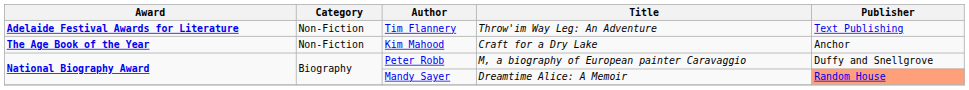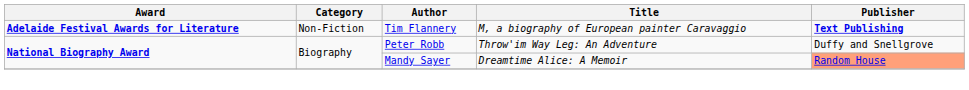 <table class="wikitable" width=100%>
 <tr>
 <th>Award</th>
 <th>Category</th>
 <th>Author</th>
 <th>Title</th>
 <th>Publisher</th>
 </tr>
 <tr>
 <td><strong><a href='#'>Adelaide Festival Awards for Literature</a></strong></td>
 <td>Non-Fiction</td>
 <td><a href='#'>Tim Flannery</a></td>
-<td><em>Throw'im Way Leg: An Adventure</em></td>
-<td><a href='#'>Text Publishing</a></td>
-</tr>
-<tr>
-<td><strong><a href='#'>The Age Book of the Year</a></strong></td>
-<td>Non-Fiction</td>
-<td><a href='#'>Kim Mahood</a></td>
-<td><em>Craft for a Dry Lake</em></td>
-<td>Anchor</td>
+<td><em>M, a biography of European painter Caravaggio</em></td>
+<td><strong><a href='#'>Text Publishing</a></strong></td>
 </tr>
 <tr>
 <td rowspan=2><strong><a href='#'>National Biography Award</a></strong></td>
 <td rowspan=2>Biography</td>
 <td><a href='#'>Peter Robb</a></td>
-<td><em>M, a biography of European painter Caravaggio</em></td>
+<td><em>Throw'im Way Leg: An Adventure</em></td>
 <td>Duffy and Snellgrove</td>
 </tr>
 <tr>
 <td><a href='#'>Mandy Sayer</a></td>
 <td><em>Dreamtime Alice: A Memoir</em></td>
 <td style="background: lightsalmon;"><a href='#'>Random House</a></td>
 </tr>
 <tr>
 </tr>
 </table>
